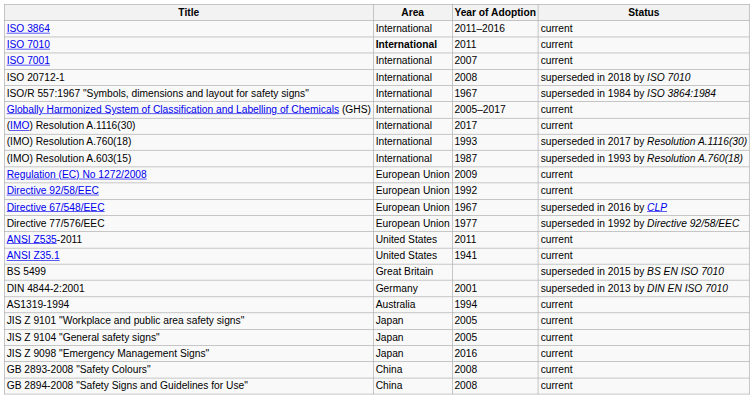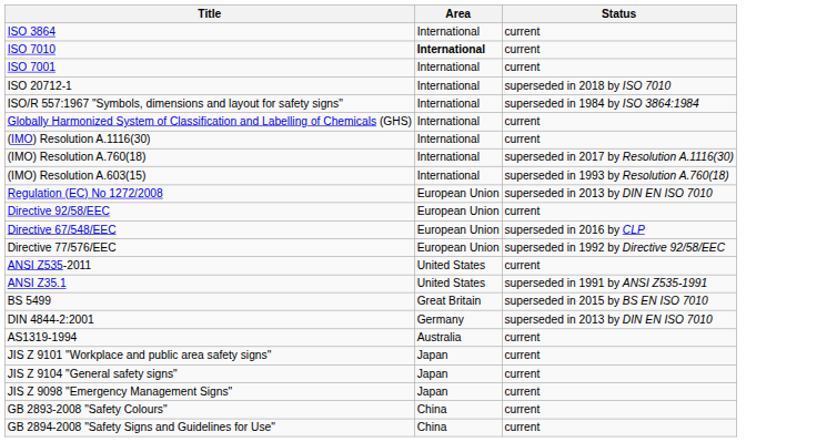 <table class="wikitable sortable">
 <tr>
 <th>Title</th>
 <th>Area</th>
-<th>Year of Adoption</th>
 <th>Status</th>
 </tr>
 <tr>
 <td><a href='#'>ISO 3864</a></td>
 <td>International</td>
-<td>2011–2016</td>
 <td>current</td>
 </tr>
 <tr>
 <td><a href='#'>ISO 7010</a></td>
 <td><strong>International</strong></td>
-<td>2011</td>
 <td>current</td>
 </tr>
 <tr>
 <td><a href='#'>ISO 7001</a></td>
 <td>International</td>
-<td>2007</td>
 <td>current</td>
 </tr>
 <tr>
 <td>ISO 20712-1</td>
 <td>International</td>
-<td>2008</td>
 <td>superseded in 2018 by <em>ISO 7010</em></td>
 </tr>
 <tr>
 <td>ISO/R 557:1967 "Symbols, dimensions and layout for safety signs"</td>
 <td>International</td>
-<td>1967</td>
 <td>superseded in 1984 by <em>ISO 3864:1984</em></td>
 </tr>
 <tr>
 <td><a href='#'>Globally Harmonized System of Classification and Labelling of Chemicals</a> (GHS)</td>
 <td>International</td>
-<td>2005–2017</td>
 <td>current</td>
 </tr>
 <tr>
 <td>(<a href='#'>IMO</a>) Resolution A.1116(30)</td>
 <td>International</td>
-<td>2017</td>
 <td>current</td>
 </tr>
 <tr>
 <td>(IMO) Resolution A.760(18)</td>
 <td>International</td>
-<td>1993</td>
 <td>superseded in 2017 by <em>Resolution A.1116(30)</em></td>
 </tr>
 <tr>
 <td>(IMO) Resolution A.603(15)</td>
 <td>International</td>
-<td>1987</td>
 <td>superseded in 1993 by <em>Resolution A.760(18)</em></td>
 </tr>
 <tr>
 <td><a href='#'>Regulation (EC) No 1272/2008</a></td>
 <td>European Union</td>
-<td>2009</td>
-<td>current</td>
+<td>superseded in 2013 by <em>DIN EN ISO 7010</em></td>
 </tr>
 <tr>
 <td><a href='#'>Directive 92/58/EEC</a></td>
 <td>European Union</td>
-<td>1992</td>
 <td>current</td>
 </tr>
 <tr>
 <td><a href='#'>Directive 67/548/EEC</a></td>
 <td>European Union</td>
-<td>1967</td>
 <td>superseded in 2016 by <em><a href='#'>CLP</a></em></td>
 </tr>
 <tr>
 <td>Directive 77/576/EEC</td>
 <td>European Union</td>
-<td>1977</td>
 <td>superseded in 1992 by <em>Directive 92/58/EEC</em></td>
 </tr>
 <tr>
 <td><a href='#'>ANSI Z535</a>-2011</td>
 <td>United States</td>
-<td>2011</td>
 <td>current</td>
 </tr>
 <tr>
 <td><a href='#'>ANSI Z35.1</a></td>
 <td>United States</td>
-<td>1941</td>
-<td>current</td>
+<td>superseded in 1991 by <em>ANSI Z535-1991</em></td>
 </tr>
 <tr>
 <td>BS 5499</td>
 <td>Great Britain</td>
-<td></td>
 <td>superseded in 2015 by <em>BS EN ISO 7010</em></td>
 </tr>
 <tr>
 <td>DIN 4844-2:2001</td>
 <td>Germany</td>
-<td>2001</td>
 <td>superseded in 2013 by <em>DIN EN ISO 7010</em></td>
 </tr>
 <tr>
 <td>AS1319-1994</td>
 <td>Australia</td>
-<td>1994</td>
 <td>current</td>
 </tr>
 <tr>
 <td>JIS Z 9101 "Workplace and public area safety signs"</td>
 <td>Japan</td>
-<td>2005</td>
 <td>current</td>
 </tr>
 <tr>
 <td>JIS Z 9104 "General safety signs"</td>
 <td>Japan</td>
-<td>2005</td>
 <td>current</td>
 </tr>
 <tr>
 <td>JIS Z 9098 "Emergency Management Signs"</td>
 <td>Japan</td>
-<td>2016</td>
 <td>current</td>
 </tr>
 <tr>
 <td>GB 2893-2008 "Safety Colours"</td>
 <td>China</td>
-<td>2008</td>
 <td>current</td>
 </tr>
 <tr>
 <td>GB 2894-2008 "Safety Signs and Guidelines for Use"</td>
 <td>China</td>
-<td>2008</td>
 <td>current</td>
 </tr>
 </table>
